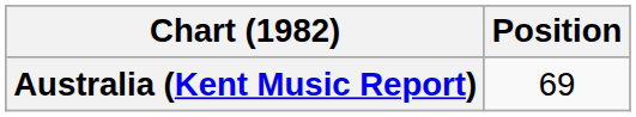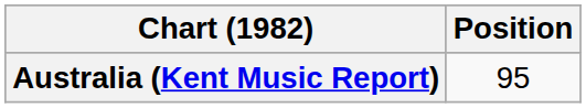 <table class="wikitable sortable plainrowheaders" style="text-align:center">
 <tr>
 <th>Chart (1982)</th>
 <th>Position</th>
 </tr>
 <tr>
 <th scope="row">Australia (<a href='#'>Kent Music Report</a>)</th>
-<td>69</td>
+<td>95</td>
 </tr>
 </table>
